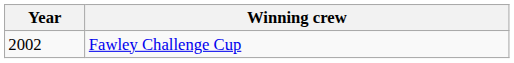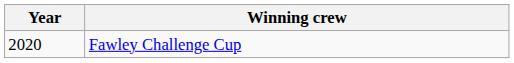 <table class="wikitable">
 <tr>
 <th width=70>Year</th>
 <th width=400>Winning crew</th>
 </tr>
 <tr>
-<td>2002</td>
+<td>2020</td>
 <td><a href='#'>Fawley Challenge Cup</a></td>
 </tr>
 </table>
